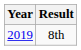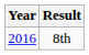 <table class="wikitable" style="text-align:center">
 <tr>
 <th>Year</th>
 <th>Result</th>
 </tr>
 <tr>
-<td><a href='#'>2019</a></td>
+<td><a href='#'>2016</a></td>
 <td>8th</td>
 </tr>
 </table>
